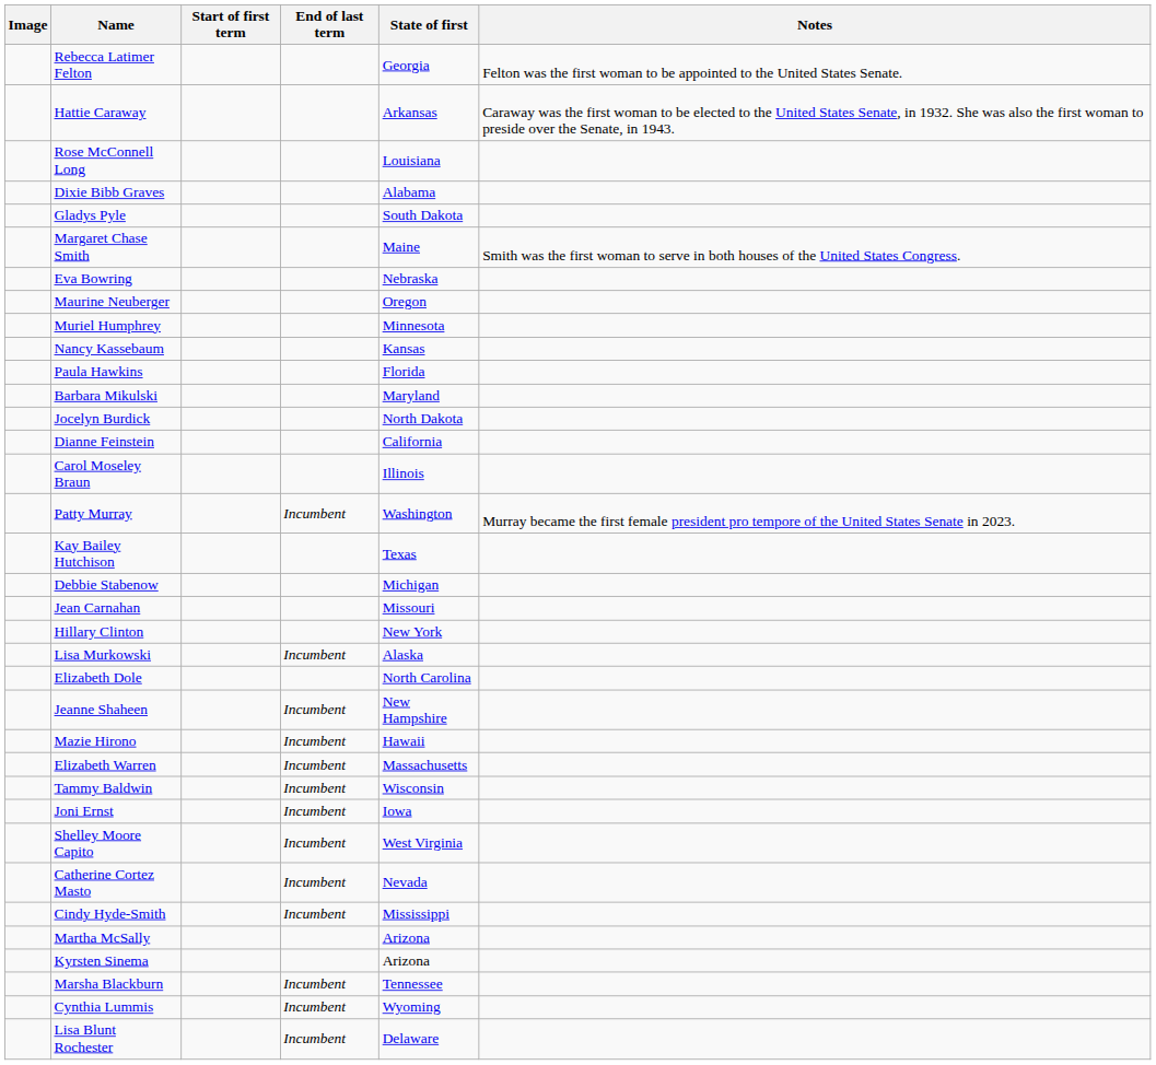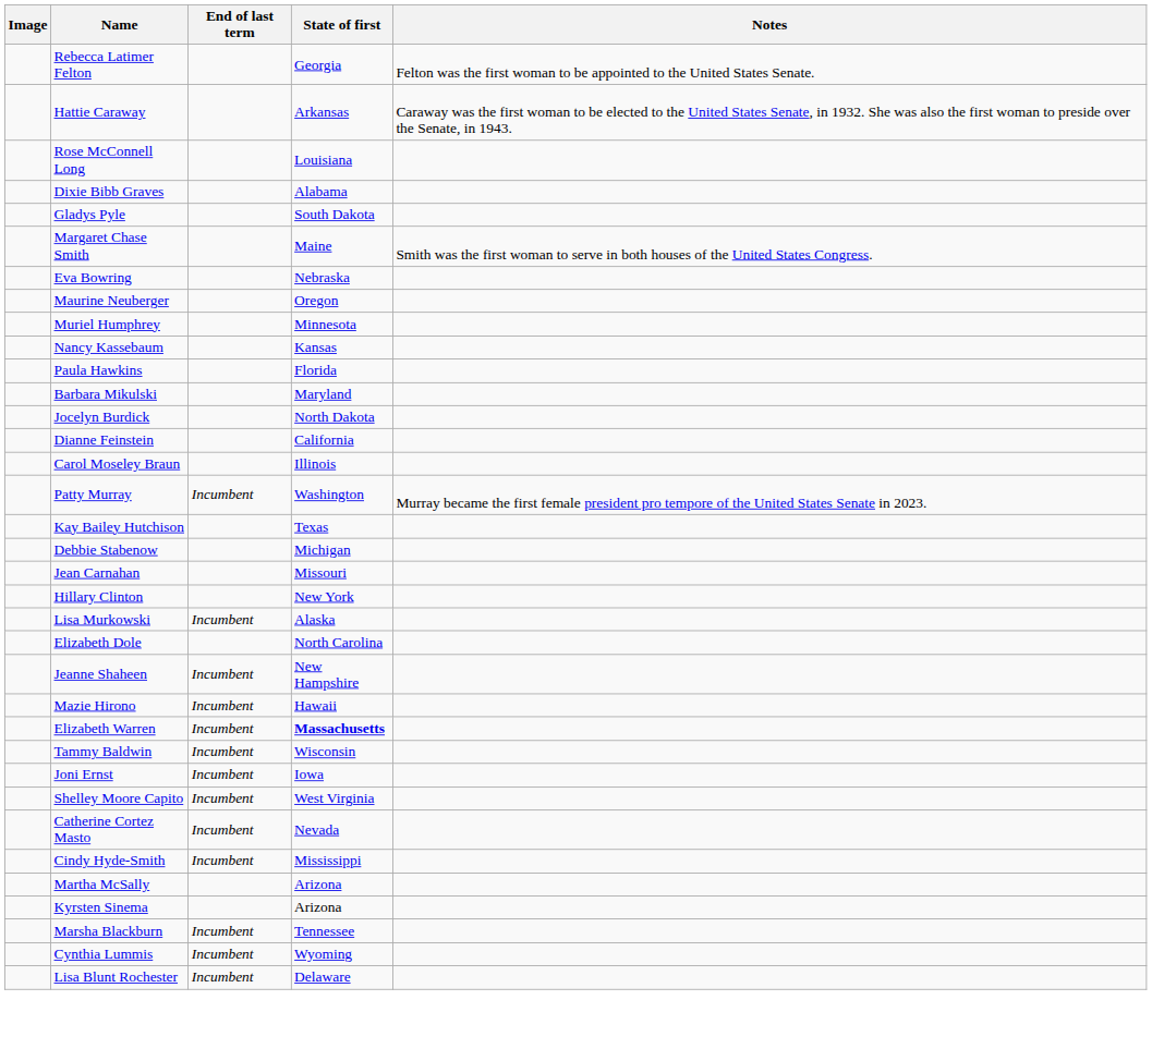 <table class="wikitable sortable">
 <tr>
 <th>Image</th>
 <th>Name</th>
-<th>Start of first term</th>
 <th>End of last term</th>
 <th>State of first</th>
 <th class="unsortable">Notes</th>
 </tr>
 <tr>
 <td></td>
 <td><a href='#'>Rebecca Latimer Felton</a></td>
 <td></td>
-<td></td>
 <td><a href='#'>Georgia</a></td>
 <td><br>Felton was the first woman to be appointed to the United States Senate.</td>
 </tr>
 <tr>
 <td></td>
 <td><a href='#'>Hattie Caraway</a></td>
-<td></td>
 <td></td>
 <td><a href='#'>Arkansas</a></td>
 <td><br>Caraway was the first woman to be elected to the <a href='#'>United States Senate</a>, in 1932. She was also the first woman to preside over the Senate, in 1943.</td>
 </tr>
 <tr>
 <td></td>
 <td><a href='#'>Rose McConnell Long</a></td>
 <td></td>
-<td></td>
 <td><a href='#'>Louisiana</a></td>
 <td></td>
 </tr>
 <tr>
 <td></td>
 <td><a href='#'>Dixie Bibb Graves</a></td>
-<td></td>
 <td></td>
 <td><a href='#'>Alabama</a></td>
 <td></td>
 </tr>
 <tr>
 <td></td>
 <td><a href='#'>Gladys Pyle</a></td>
 <td></td>
-<td></td>
 <td><a href='#'>South Dakota</a></td>
 <td></td>
 </tr>
 <tr>
 <td></td>
 <td><a href='#'>Margaret Chase Smith</a></td>
-<td></td>
 <td></td>
 <td><a href='#'>Maine</a></td>
 <td><br>Smith was the first woman to serve in both houses of the <a href='#'>United States Congress</a>.</td>
 </tr>
 <tr>
 <td></td>
 <td><a href='#'>Eva Bowring</a></td>
 <td></td>
-<td></td>
 <td><a href='#'>Nebraska</a></td>
 <td></td>
 </tr>
 <tr>
 <td></td>
 <td><a href='#'>Maurine Neuberger</a></td>
-<td></td>
 <td></td>
 <td><a href='#'>Oregon</a></td>
 <td></td>
 </tr>
 <tr>
 <td></td>
 <td><a href='#'>Muriel Humphrey</a></td>
 <td></td>
-<td></td>
 <td><a href='#'>Minnesota</a></td>
 <td></td>
 </tr>
 <tr>
 <td></td>
 <td><a href='#'>Nancy Kassebaum</a></td>
-<td></td>
 <td></td>
 <td><a href='#'>Kansas</a></td>
 <td></td>
 </tr>
 <tr>
 <td></td>
 <td><a href='#'>Paula Hawkins</a></td>
 <td></td>
-<td></td>
 <td><a href='#'>Florida</a></td>
 <td></td>
 </tr>
 <tr>
 <td></td>
 <td><a href='#'>Barbara Mikulski</a></td>
-<td></td>
 <td></td>
 <td><a href='#'>Maryland</a></td>
 <td></td>
 </tr>
 <tr>
 <td></td>
 <td><a href='#'>Jocelyn Burdick</a></td>
 <td></td>
-<td></td>
 <td><a href='#'>North Dakota</a></td>
 <td></td>
 </tr>
 <tr>
 <td></td>
 <td><a href='#'>Dianne Feinstein</a></td>
-<td></td>
 <td></td>
 <td><a href='#'>California</a></td>
 <td></td>
 </tr>
 <tr>
 <td></td>
 <td><a href='#'>Carol Moseley Braun</a></td>
 <td></td>
-<td></td>
 <td><a href='#'>Illinois</a></td>
 <td></td>
 </tr>
 <tr>
 <td></td>
 <td><a href='#'>Patty Murray</a></td>
-<td></td>
 <td><em>Incumbent</em></td>
 <td><a href='#'>Washington</a></td>
 <td><br>Murray became the first female <a href='#'>president pro tempore of the United States Senate</a> in 2023.</td>
 </tr>
 <tr>
 <td></td>
 <td><a href='#'>Kay Bailey Hutchison</a></td>
 <td></td>
-<td></td>
 <td><a href='#'>Texas</a></td>
 <td></td>
 </tr>
 <tr>
 <td></td>
 <td><a href='#'>Debbie Stabenow</a></td>
-<td></td>
 <td></td>
 <td><a href='#'>Michigan</a></td>
 <td></td>
 </tr>
 <tr>
 <td></td>
 <td><a href='#'>Jean Carnahan</a></td>
 <td></td>
-<td></td>
 <td><a href='#'>Missouri</a></td>
 <td></td>
 </tr>
 <tr>
 <td></td>
 <td><a href='#'>Hillary Clinton</a></td>
 <td></td>
-<td></td>
 <td><a href='#'>New York</a></td>
 <td></td>
 </tr>
 <tr>
 <td></td>
 <td><a href='#'>Lisa Murkowski</a></td>
-<td></td>
 <td><em>Incumbent</em></td>
 <td><a href='#'>Alaska</a></td>
 <td></td>
 </tr>
 <tr>
 <td></td>
 <td><a href='#'>Elizabeth Dole</a></td>
 <td></td>
-<td></td>
 <td><a href='#'>North Carolina</a></td>
 <td></td>
 </tr>
 <tr>
 <td></td>
 <td><a href='#'>Jeanne Shaheen</a></td>
-<td></td>
 <td><em>Incumbent</em></td>
 <td><a href='#'>New Hampshire</a></td>
 <td></td>
 </tr>
 <tr>
 <td></td>
 <td><a href='#'>Mazie Hirono</a></td>
-<td></td>
 <td><em>Incumbent</em></td>
 <td><a href='#'>Hawaii</a></td>
 <td></td>
 </tr>
 <tr>
 <td></td>
 <td><a href='#'>Elizabeth Warren</a></td>
-<td></td>
 <td><em>Incumbent</em></td>
-<td><a href='#'>Massachusetts</a></td>
+<td><strong><a href='#'>Massachusetts</a></strong></td>
 <td></td>
 </tr>
 <tr>
 <td></td>
 <td><a href='#'>Tammy Baldwin</a></td>
-<td></td>
 <td><em>Incumbent</em></td>
 <td><a href='#'>Wisconsin</a></td>
 <td></td>
 </tr>
 <tr>
 <td></td>
 <td><a href='#'>Joni Ernst</a></td>
-<td></td>
 <td><em>Incumbent</em></td>
 <td><a href='#'>Iowa</a></td>
 <td></td>
 </tr>
 <tr>
 <td></td>
 <td><a href='#'>Shelley Moore Capito</a></td>
-<td></td>
 <td><em>Incumbent</em></td>
 <td><a href='#'>West Virginia</a></td>
 <td></td>
 </tr>
 <tr>
 <td></td>
 <td><a href='#'>Catherine Cortez Masto</a></td>
-<td></td>
 <td><em>Incumbent</em></td>
 <td><a href='#'>Nevada</a></td>
 <td></td>
 </tr>
 <tr>
 <td></td>
 <td><a href='#'>Cindy Hyde-Smith</a></td>
-<td></td>
 <td><em>Incumbent</em></td>
 <td><a href='#'>Mississippi</a></td>
 <td></td>
 </tr>
 <tr>
 <td></td>
 <td><a href='#'>Martha McSally</a></td>
 <td></td>
-<td></td>
 <td><a href='#'>Arizona</a></td>
 <td></td>
 </tr>
 <tr>
 <td></td>
 <td><a href='#'>Kyrsten Sinema</a></td>
 <td></td>
-<td></td>
 <td>Arizona</td>
 <td></td>
 </tr>
 <tr>
 <td></td>
 <td><a href='#'>Marsha Blackburn</a></td>
-<td></td>
 <td><em>Incumbent</em></td>
 <td><a href='#'>Tennessee</a></td>
 <td></td>
 </tr>
 <tr>
 <td></td>
 <td><a href='#'>Cynthia Lummis</a></td>
-<td></td>
 <td><em>Incumbent</em></td>
 <td><a href='#'>Wyoming</a></td>
 <td></td>
 </tr>
 <tr>
 <td></td>
 <td><a href='#'>Lisa Blunt Rochester</a></td>
-<td></td>
 <td><em>Incumbent</em></td>
 <td><a href='#'>Delaware</a></td>
 <td></td>
 </tr>
 </table>
